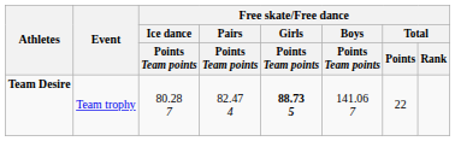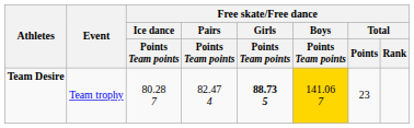 <table class="wikitable" style="font-size:90%">
 <tr>
 <th rowspan=3>Athletes</th>
 <th rowspan=3>Event</th>
 <th colspan=6>Free skate/Free dance</th>
 </tr>
 <tr style="font-size:95%">
 <th>Ice dance</th>
 <th>Pairs</th>
 <th>Girls</th>
 <th>Boys</th>
 <th colspan=2>Total</th>
 </tr>
 <tr style="font-size:95%">
 <th>Points<br><em>Team points</em></th>
 <th>Points<br><em>Team points</em></th>
 <th>Points<br><em>Team points</em></th>
 <th>Points<br><em>Team points</em></th>
 <th>Points</th>
 <th>Rank</th>
 </tr>
 <tr align=center>
 <td align=left><strong>Team Desire</strong><br><br><br><br></td>
 <td align=left><a href='#'>Team trophy</a></td>
 <td>80.28<br><em>7</em></td>
 <td>82.47<br><em>4</em></td>
 <td><strong>88.73<br><em>5</em></strong></td>
-<td>141.06<br><em>7</em></td>
-<td>22</td>
+<td style="background: gold;">141.06<br><em>7</em></td>
+<td>23</td>
 <td></td>
 </tr>
 </table>
